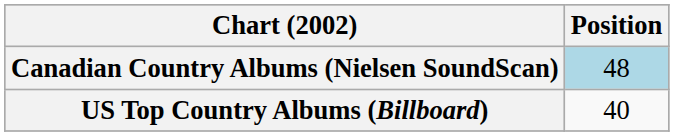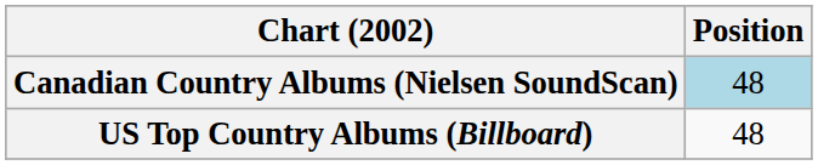 <table class="wikitable plainrowheaders" style="text-align:center">
 <tr>
 <th scope="col">Chart (2002)</th>
 <th scope="col">Position</th>
 </tr>
 <tr>
 <th scope="row">Canadian Country Albums (Nielsen SoundScan)</th>
 <td style="background: lightblue;">48</td>
 </tr>
 <tr>
 <th scope="row">US Top Country Albums (<em>Billboard</em>)</th>
-<td>40</td>
+<td>48</td>
 </tr>
 </table>
